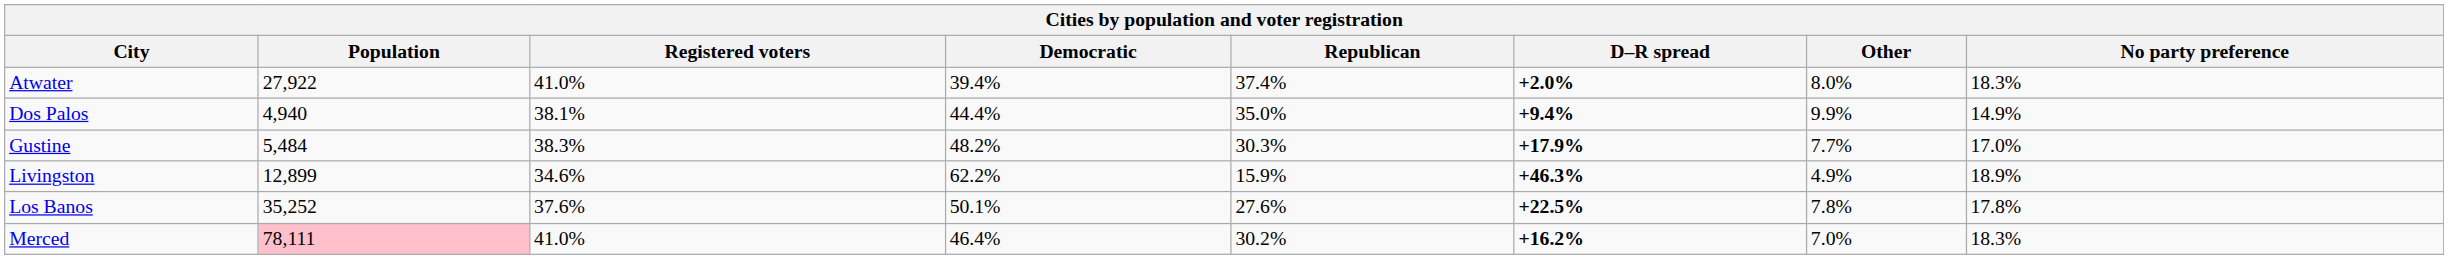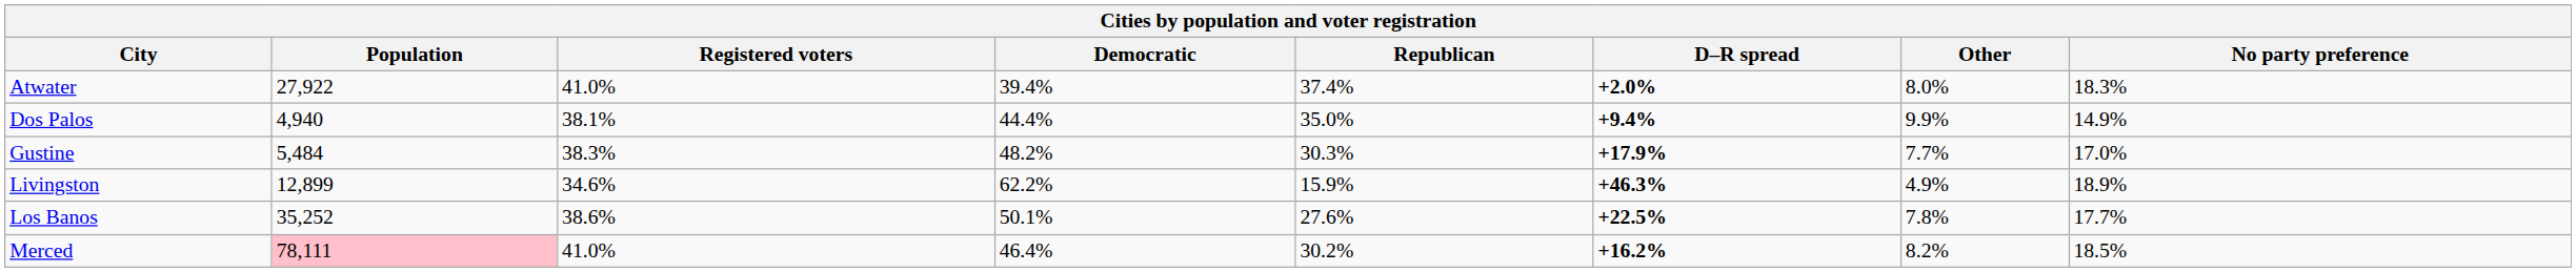 <table class="wikitable collapsible collapsed sortable" style="width: 100%;">
 <tr>
 <th colspan="8">Cities by population and voter registration</th>
 </tr>
 <tr>
 <th>City</th>
 <th data-sort-type="number">Population</th>
 <th data-sort-type="number">Registered voters<br></th>
 <th data-sort-type="number">Democratic</th>
 <th data-sort-type="number">Republican</th>
 <th data-sort-type="number">D–R spread</th>
 <th data-sort-type="number">Other</th>
 <th data-sort-type="number">No party preference</th>
 </tr>
 <tr>
 <td><a href='#'>Atwater</a></td>
 <td>27,922</td>
 <td>41.0%</td>
 <td>39.4%</td>
 <td>37.4%</td>
 <td><span><strong>+2.0%</strong></span></td>
 <td>8.0%</td>
 <td>18.3%</td>
 </tr>
 <tr>
 <td><a href='#'>Dos Palos</a></td>
 <td>4,940</td>
 <td>38.1%</td>
 <td>44.4%</td>
 <td>35.0%</td>
 <td><span><strong>+9.4%</strong></span></td>
 <td>9.9%</td>
 <td>14.9%</td>
 </tr>
 <tr>
 <td><a href='#'>Gustine</a></td>
 <td>5,484</td>
 <td>38.3%</td>
 <td>48.2%</td>
 <td>30.3%</td>
 <td><span><strong>+17.9%</strong></span></td>
 <td>7.7%</td>
 <td>17.0%</td>
 </tr>
 <tr>
 <td><a href='#'>Livingston</a></td>
 <td>12,899</td>
 <td>34.6%</td>
 <td>62.2%</td>
 <td>15.9%</td>
 <td><span><strong>+46.3%</strong></span></td>
 <td>4.9%</td>
 <td>18.9%</td>
 </tr>
 <tr>
 <td><a href='#'>Los Banos</a></td>
 <td>35,252</td>
-<td>37.6%</td>
+<td>38.6%</td>
 <td>50.1%</td>
 <td>27.6%</td>
 <td><span><strong>+22.5%</strong></span></td>
 <td>7.8%</td>
-<td>17.8%</td>
+<td>17.7%</td>
 </tr>
 <tr>
 <td><a href='#'>Merced</a></td>
 <td style="background: pink;">78,111</td>
 <td>41.0%</td>
 <td>46.4%</td>
 <td>30.2%</td>
 <td><span><strong>+16.2%</strong></span></td>
-<td>7.0%</td>
-<td>18.3%</td>
+<td>8.2%</td>
+<td>18.5%</td>
 </tr>
 </table>
